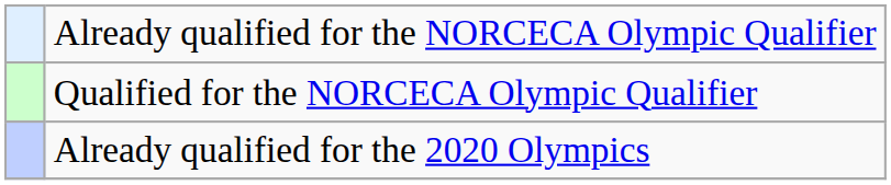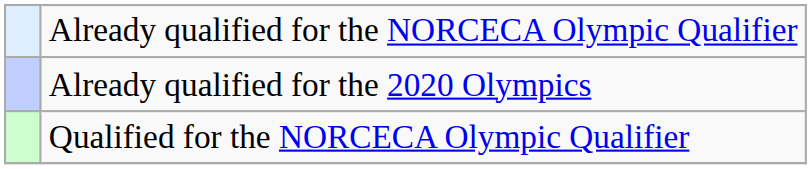 <table class="wikitable" style="text-align: left;">
 <tr>
 <td width=10px bgcolor=#dfefff></td>
 <td>Already qualified for the <a href='#'>NORCECA Olympic Qualifier</a></td>
 </tr>
 <tr>
+<td width=10px bgcolor=#bfcfff></td>
+<td>Already qualified for the <a href='#'>2020 Olympics</a></td>
+</tr>
+<tr>
 <td width=10px bgcolor=#ccffcc></td>
 <td>Qualified for the <a href='#'>NORCECA Olympic Qualifier</a></td>
 </tr>
 <tr>
-<td width=10px bgcolor=#bfcfff></td>
-<td>Already qualified for the <a href='#'>2020 Olympics</a></td>
-</tr>
-<tr>
 </tr>
 </table>
